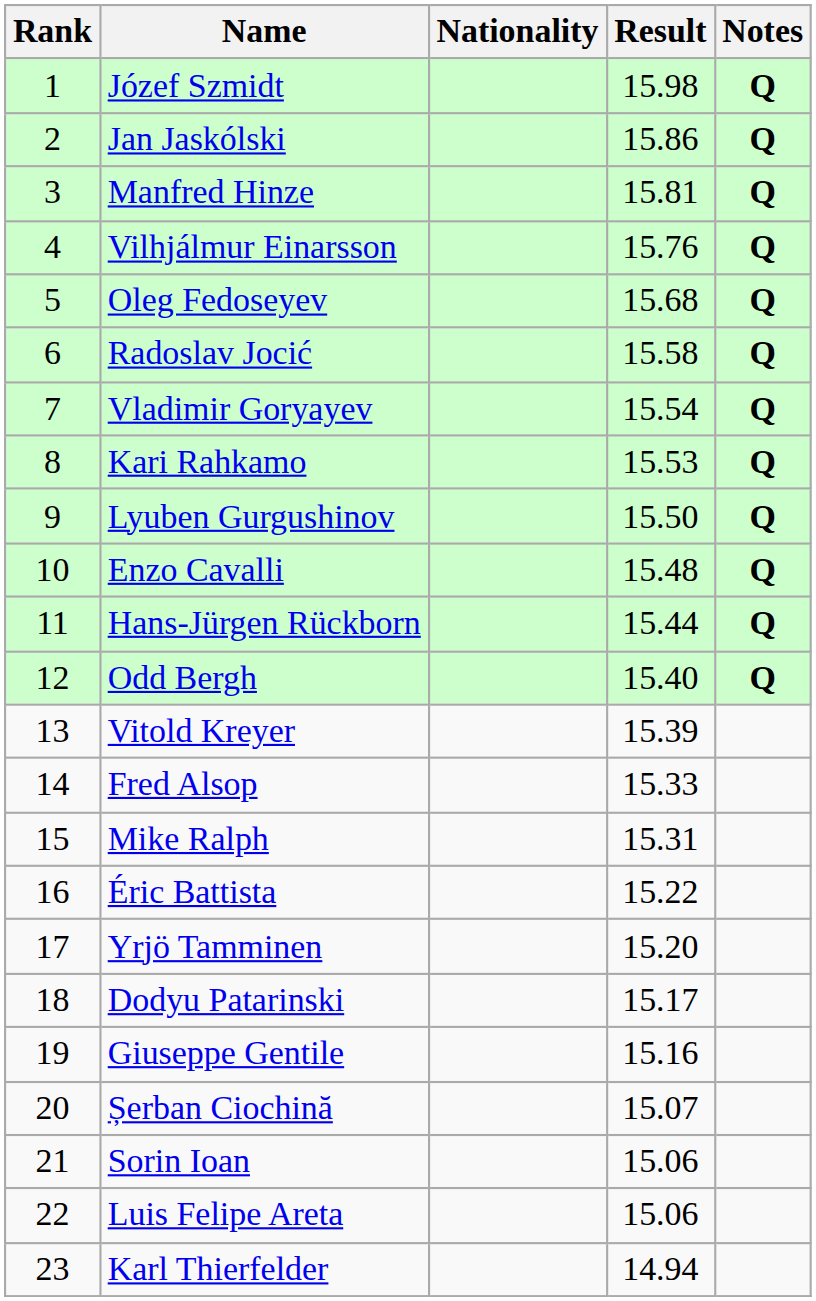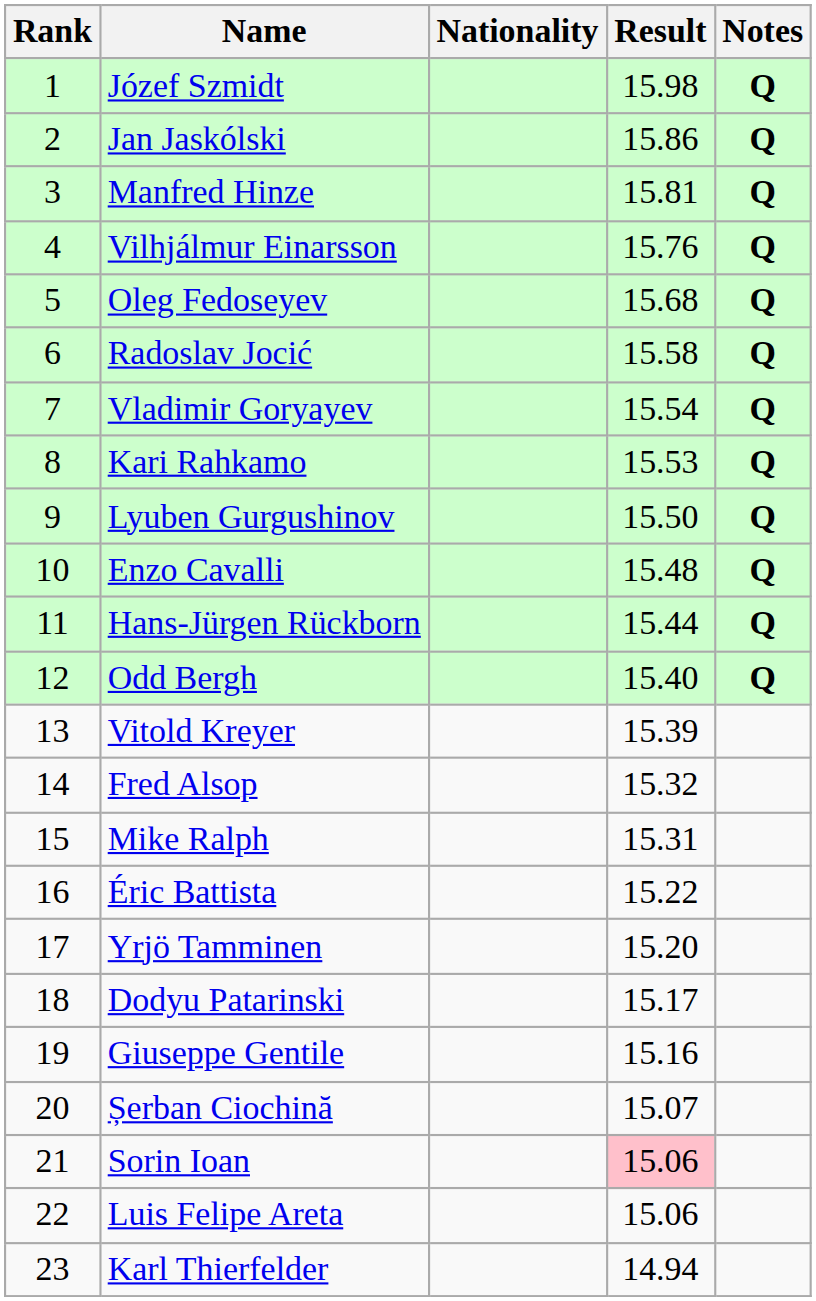 <table class="wikitable sortable" style="text-align:center">
 <tr>
 <th>Rank</th>
 <th>Name</th>
 <th>Nationality</th>
 <th>Result</th>
 <th>Notes</th>
 </tr>
 <tr bgcolor=ccffcc>
 <td>1</td>
 <td align=left><a href='#'>Józef Szmidt</a></td>
 <td align=left></td>
 <td>15.98</td>
 <td><strong>Q</strong></td>
 </tr>
 <tr bgcolor=ccffcc>
 <td>2</td>
 <td align=left><a href='#'>Jan Jaskólski</a></td>
 <td align=left></td>
 <td>15.86</td>
 <td><strong>Q</strong></td>
 </tr>
 <tr bgcolor=ccffcc>
 <td>3</td>
 <td align=left><a href='#'>Manfred Hinze</a></td>
 <td align=left></td>
 <td>15.81</td>
 <td><strong>Q</strong></td>
 </tr>
 <tr bgcolor=ccffcc>
 <td>4</td>
 <td align=left><a href='#'>Vilhjálmur Einarsson</a></td>
 <td align=left></td>
 <td>15.76</td>
 <td><strong>Q</strong></td>
 </tr>
 <tr bgcolor=ccffcc>
 <td>5</td>
 <td align=left><a href='#'>Oleg Fedoseyev</a></td>
 <td align=left></td>
 <td>15.68</td>
 <td><strong>Q</strong></td>
 </tr>
 <tr bgcolor=ccffcc>
 <td>6</td>
 <td align=left><a href='#'>Radoslav Jocić</a></td>
 <td align=left></td>
 <td>15.58</td>
 <td><strong>Q</strong></td>
 </tr>
 <tr bgcolor=ccffcc>
 <td>7</td>
 <td align=left><a href='#'>Vladimir Goryayev</a></td>
 <td align=left></td>
 <td>15.54</td>
 <td><strong>Q</strong></td>
 </tr>
 <tr bgcolor=ccffcc>
 <td>8</td>
 <td align=left><a href='#'>Kari Rahkamo</a></td>
 <td align=left></td>
 <td>15.53</td>
 <td><strong>Q</strong></td>
 </tr>
 <tr bgcolor=ccffcc>
 <td>9</td>
 <td align=left><a href='#'>Lyuben Gurgushinov</a></td>
 <td align=left></td>
 <td>15.50</td>
 <td><strong>Q</strong></td>
 </tr>
 <tr bgcolor=ccffcc>
 <td>10</td>
 <td align=left><a href='#'>Enzo Cavalli</a></td>
 <td align=left></td>
 <td>15.48</td>
 <td><strong>Q</strong></td>
 </tr>
 <tr bgcolor=ccffcc>
 <td>11</td>
 <td align=left><a href='#'>Hans-Jürgen Rückborn</a></td>
 <td align=left></td>
 <td>15.44</td>
 <td><strong>Q</strong></td>
 </tr>
 <tr bgcolor=ccffcc>
 <td>12</td>
 <td align=left><a href='#'>Odd Bergh</a></td>
 <td align=left></td>
 <td>15.40</td>
 <td><strong>Q</strong></td>
 </tr>
 <tr>
 <td>13</td>
 <td align=left><a href='#'>Vitold Kreyer</a></td>
 <td align=left></td>
 <td>15.39</td>
 <td></td>
 </tr>
 <tr>
 <td>14</td>
 <td align=left><a href='#'>Fred Alsop</a></td>
 <td align=left></td>
-<td>15.33</td>
+<td>15.32</td>
 <td></td>
 </tr>
 <tr>
 <td>15</td>
 <td align=left><a href='#'>Mike Ralph</a></td>
 <td align=left></td>
 <td>15.31</td>
 <td></td>
 </tr>
 <tr>
 <td>16</td>
 <td align=left><a href='#'>Éric Battista</a></td>
 <td align=left></td>
 <td>15.22</td>
 <td></td>
 </tr>
 <tr>
 <td>17</td>
 <td align=left><a href='#'>Yrjö Tamminen</a></td>
 <td align=left></td>
 <td>15.20</td>
 <td></td>
 </tr>
 <tr>
 <td>18</td>
 <td align=left><a href='#'>Dodyu Patarinski</a></td>
 <td align=left></td>
 <td>15.17</td>
 <td></td>
 </tr>
 <tr>
 <td>19</td>
 <td align=left><a href='#'>Giuseppe Gentile</a></td>
 <td align=left></td>
 <td>15.16</td>
 <td></td>
 </tr>
 <tr>
 <td>20</td>
 <td align=left><a href='#'>Șerban Ciochină</a></td>
 <td align=left></td>
 <td>15.07</td>
 <td></td>
 </tr>
 <tr>
 <td>21</td>
 <td align=left><a href='#'>Sorin Ioan</a></td>
 <td align=left></td>
-<td>15.06</td>
+<td style="background: pink;">15.06</td>
 <td></td>
 </tr>
 <tr>
 <td>22</td>
 <td align=left><a href='#'>Luis Felipe Areta</a></td>
 <td align=left></td>
 <td>15.06</td>
 <td></td>
 </tr>
 <tr>
 <td>23</td>
 <td align=left><a href='#'>Karl Thierfelder</a></td>
 <td align=left></td>
 <td>14.94</td>
 <td></td>
 </tr>
 </table>
